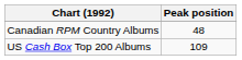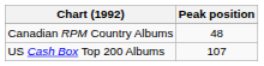 <table class="wikitable sortable plainrowheaders">
 <tr>
 <th>Chart (1992)</th>
 <th>Peak position</th>
 </tr>
 <tr>
 </tr>
 <tr>
 </tr>
 <tr>
 <td>Canadian <em>RPM</em> Country Albums</td>
 <td style="text-align:center;">48</td>
 </tr>
 <tr>
 <td>US <em><a href='#'>Cash Box</a></em> Top 200 Albums</td>
-<td style="text-align:center;">109</td>
+<td style="text-align:center;">107</td>
 </tr>
 </table>
